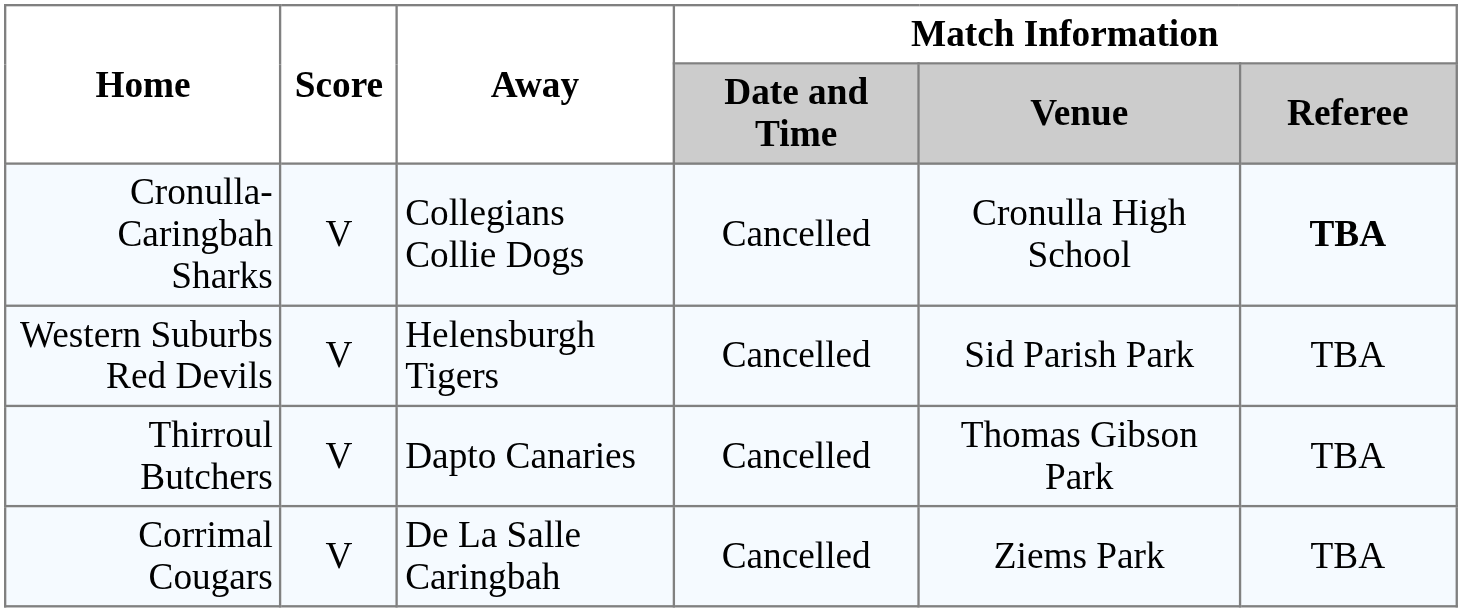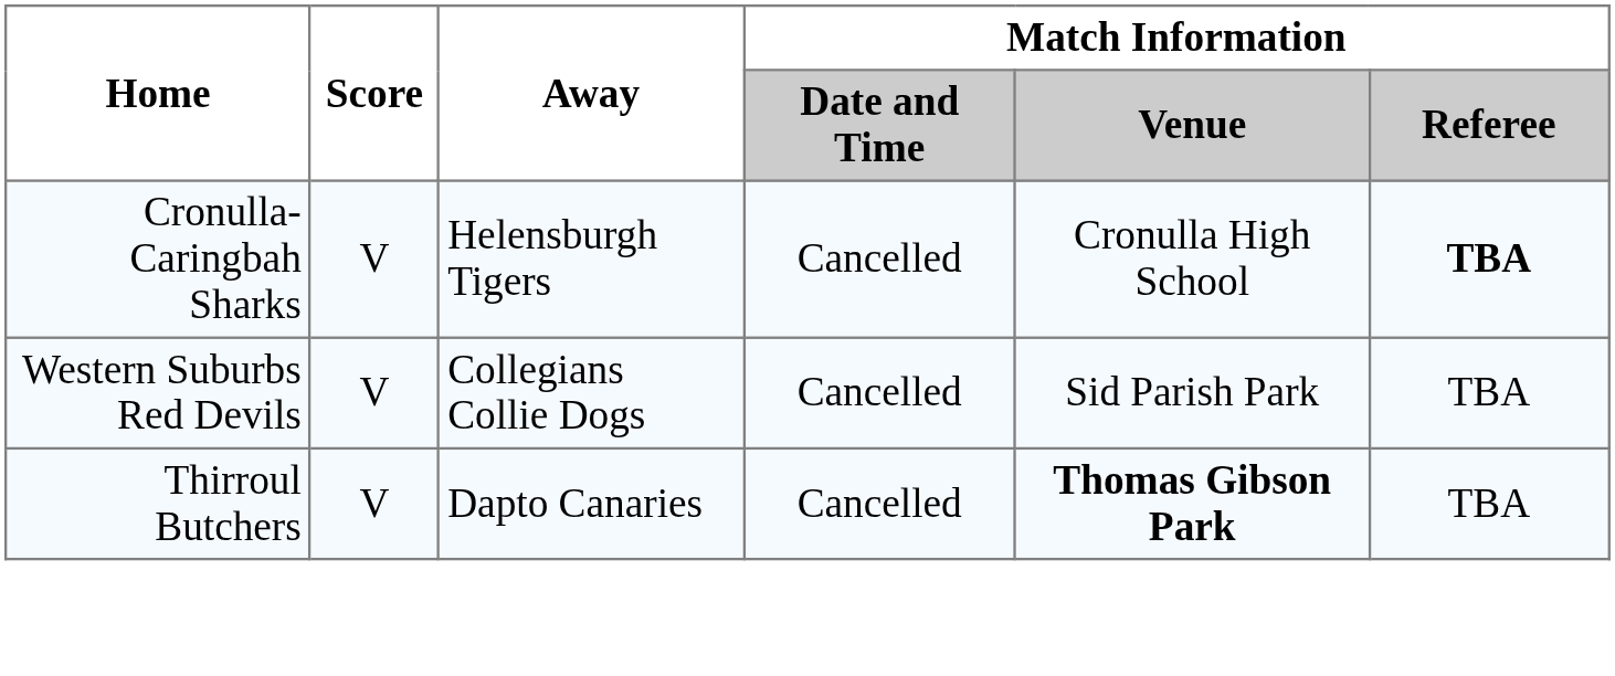 <table border="1" cellpadding="3" cellspacing="0" width="100%" style="border-collapse:collapse;  text-align:center;">
 <tr>
 <th rowspan="2" width="19%">Home</th>
 <th rowspan="2" width="8%">Score</th>
 <th rowspan="2" width="19%">Away</th>
 <th colspan="3">Match Information</th>
 </tr>
 <tr style="background:#CCCCCC">
 <th width="17%">Date and Time</th>
 <th width="22%">Venue</th>
 <th width="50%">Referee</th>
 </tr>
 <tr style="text-align:center; background:#f5faff;">
 <td align="right">Cronulla-Caringbah Sharks </td>
 <td>V</td>
-<td align="left"> Collegians Collie Dogs</td>
+<td align="left"> Helensburgh Tigers</td>
 <td>Cancelled</td>
 <td>Cronulla High School</td>
 <td><strong>TBA</strong></td>
 </tr>
 <tr style="text-align:center; background:#f5faff;">
 <td align="right">Western Suburbs Red Devils </td>
 <td>V</td>
-<td align="left"> Helensburgh Tigers</td>
+<td align="left"> Collegians Collie Dogs</td>
 <td>Cancelled</td>
 <td>Sid Parish Park</td>
 <td>TBA</td>
 </tr>
 <tr style="text-align:center; background:#f5faff;">
 <td align="right">Thirroul Butchers </td>
 <td>V</td>
 <td align="left"> Dapto Canaries</td>
 <td>Cancelled</td>
-<td>Thomas Gibson Park</td>
-<td>TBA</td>
-</tr>
-<tr style="text-align:center; background:#f5faff;">
-<td align="right">Corrimal Cougars </td>
-<td>V</td>
-<td align="left"> De La Salle Caringbah</td>
-<td>Cancelled</td>
-<td>Ziems Park</td>
+<td><strong>Thomas Gibson Park</strong></td>
 <td>TBA</td>
 </tr>
 </table>
